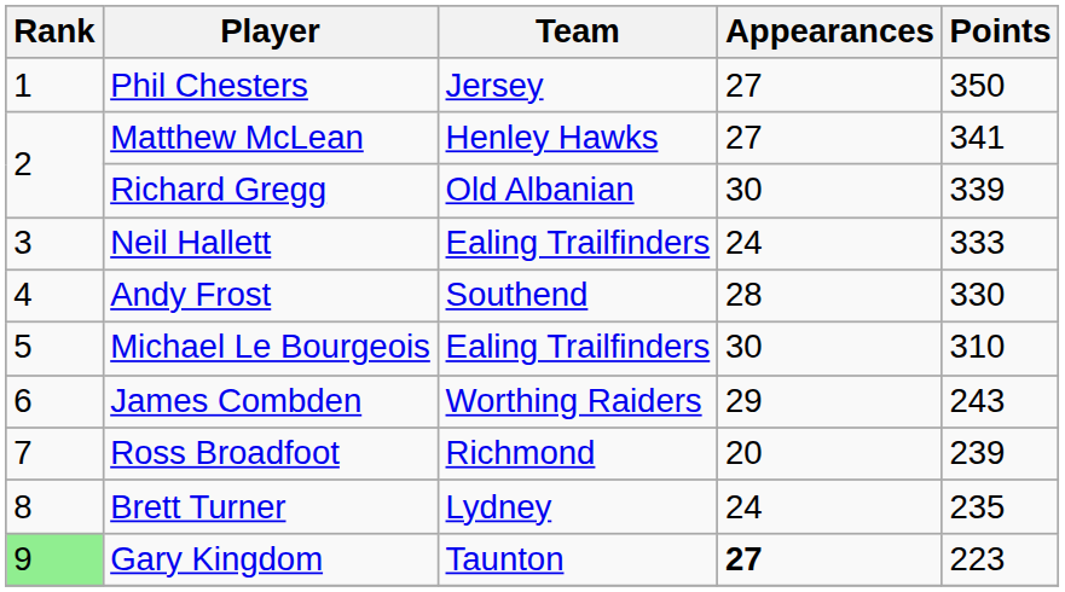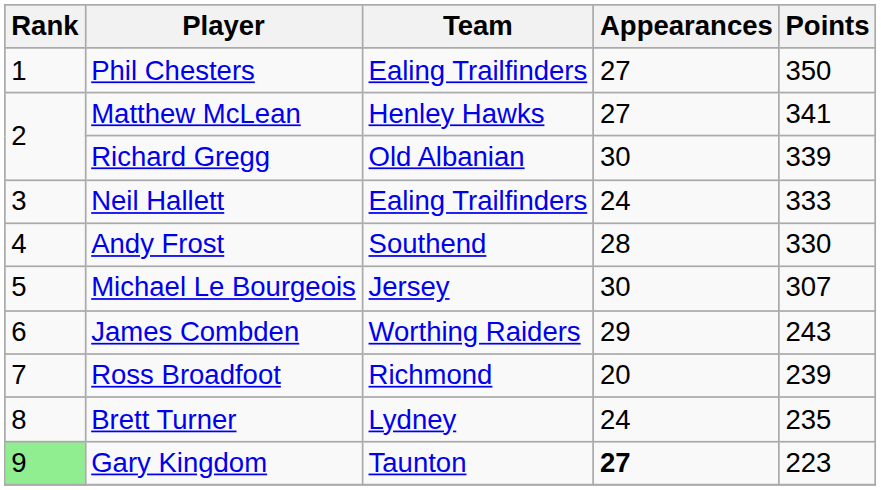 <table class="wikitable">
 <tr>
 <th>Rank</th>
 <th>Player</th>
 <th>Team</th>
 <th>Appearances</th>
 <th>Points</th>
 </tr>
 <tr>
 <td>1</td>
 <td> <a href='#'>Phil Chesters</a></td>
-<td><a href='#'>Jersey</a></td>
+<td><a href='#'>Ealing Trailfinders</a></td>
 <td>27</td>
 <td>350</td>
 </tr>
 <tr>
 <td rowspan=2>2</td>
 <td> <a href='#'>Matthew McLean</a></td>
 <td><a href='#'>Henley Hawks</a></td>
 <td>27</td>
 <td>341</td>
 </tr>
 <tr>
 <td> <a href='#'>Richard Gregg</a></td>
 <td><a href='#'>Old Albanian</a></td>
 <td>30</td>
 <td>339</td>
 </tr>
 <tr>
 <td>3</td>
 <td> <a href='#'>Neil Hallett</a></td>
 <td><a href='#'>Ealing Trailfinders</a></td>
 <td>24</td>
 <td>333</td>
 </tr>
 <tr>
 <td>4</td>
 <td> <a href='#'>Andy Frost</a></td>
 <td><a href='#'>Southend</a></td>
 <td>28</td>
 <td>330</td>
 </tr>
 <tr>
 <td>5</td>
 <td> <a href='#'>Michael Le Bourgeois</a></td>
-<td><a href='#'>Ealing Trailfinders</a></td>
+<td><a href='#'>Jersey</a></td>
 <td>30</td>
-<td>310</td>
+<td>307</td>
 </tr>
 <tr>
 <td>6</td>
 <td> <a href='#'>James Combden</a></td>
 <td><a href='#'>Worthing Raiders</a></td>
 <td>29</td>
 <td>243</td>
 </tr>
 <tr>
 <td>7</td>
 <td> <a href='#'>Ross Broadfoot</a></td>
 <td><a href='#'>Richmond</a></td>
 <td>20</td>
 <td>239</td>
 </tr>
 <tr>
 <td>8</td>
 <td> <a href='#'>Brett Turner</a></td>
 <td><a href='#'>Lydney</a></td>
 <td>24</td>
 <td>235</td>
 </tr>
 <tr>
 <td style="background: lightgreen;">9</td>
 <td> <a href='#'>Gary Kingdom</a></td>
 <td><a href='#'>Taunton</a></td>
 <td><strong>27</strong></td>
 <td>223</td>
 </tr>
 <tr>
 </tr>
 </table>
